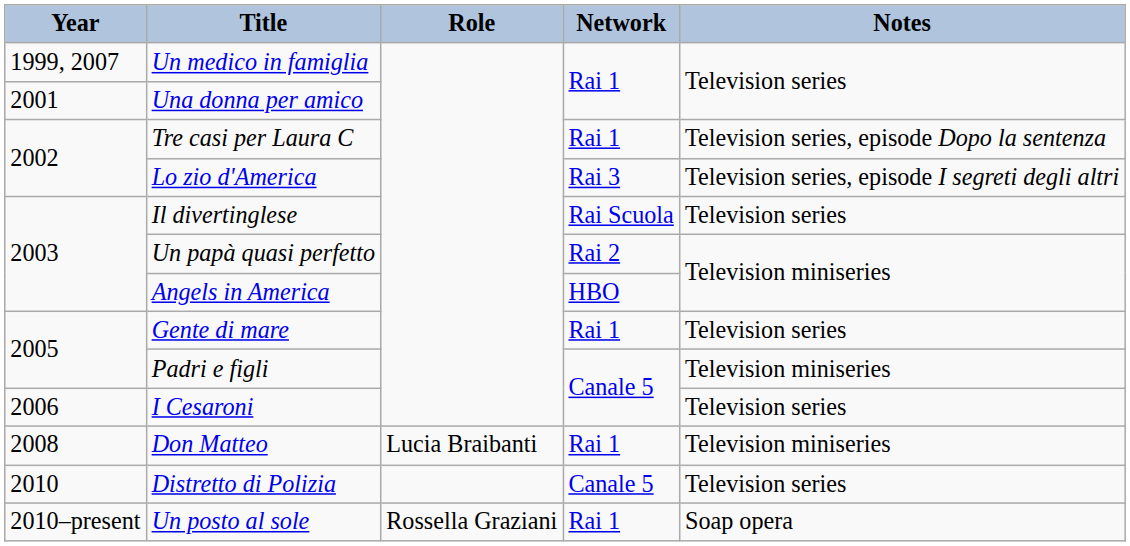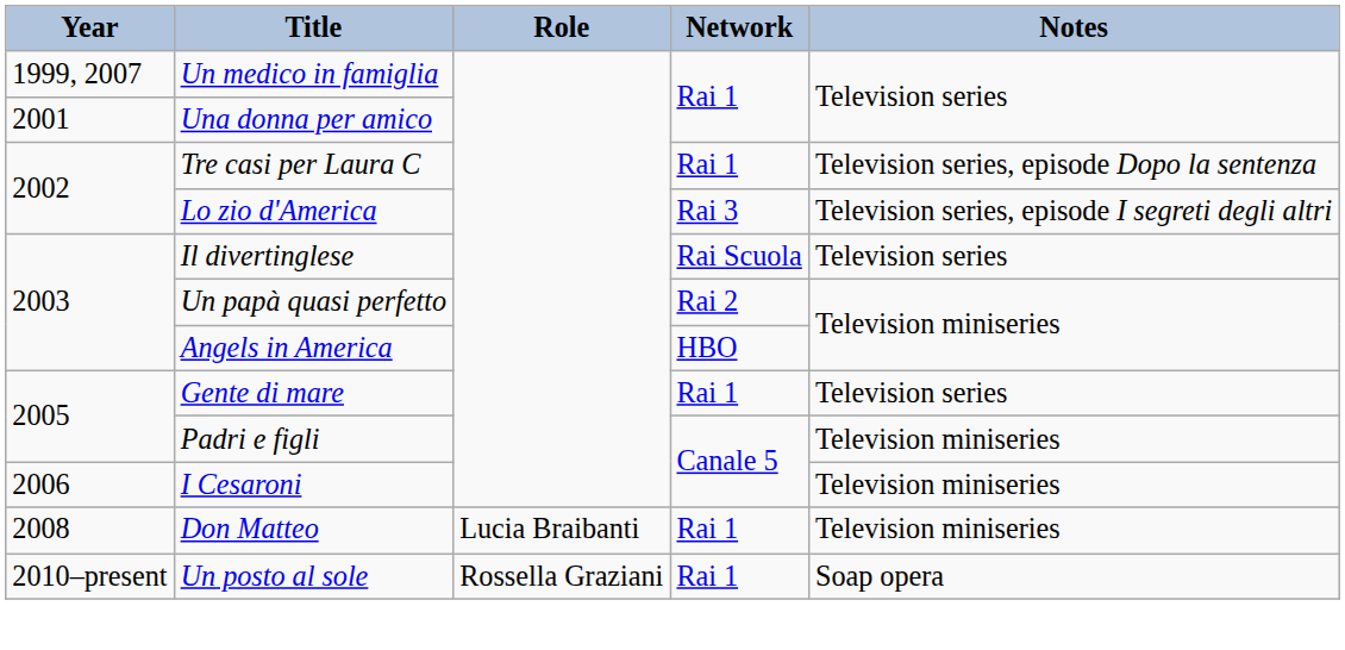 <table class="wikitable">
 <tr>
 <th style="background:#B0C4DE;">Year</th>
 <th style="background:#B0C4DE;">Title</th>
 <th style="background:#B0C4DE;">Role</th>
 <th style="background:#B0C4DE;">Network</th>
 <th style="background:#B0C4DE;">Notes</th>
 </tr>
 <tr>
 <td>1999, 2007</td>
 <td><em><a href='#'>Un medico in famiglia</a></em></td>
 <td rowspan="10"></td>
 <td rowspan="2"><a href='#'>Rai 1</a></td>
 <td rowspan="2">Television series</td>
 </tr>
 <tr>
 <td>2001</td>
 <td><em><a href='#'>Una donna per amico</a></em></td>
 </tr>
 <tr>
 <td rowspan="2">2002</td>
 <td><em>Tre casi per Laura C</em></td>
 <td><a href='#'>Rai 1</a></td>
 <td>Television series, episode <em>Dopo la sentenza</em></td>
 </tr>
 <tr>
 <td><em><a href='#'>Lo zio d'America</a></em></td>
 <td><a href='#'>Rai 3</a></td>
 <td>Television series, episode <em>I segreti degli altri</em></td>
 </tr>
 <tr>
 <td rowspan="3">2003</td>
 <td><em>Il divertinglese</em></td>
 <td><a href='#'>Rai Scuola</a></td>
 <td>Television series</td>
 </tr>
 <tr>
 <td><em>Un papà quasi perfetto</em></td>
 <td><a href='#'>Rai 2</a></td>
 <td rowspan="2">Television miniseries</td>
 </tr>
 <tr>
 <td><em><a href='#'>Angels in America</a></em></td>
 <td><a href='#'>HBO</a></td>
 </tr>
 <tr>
 <td rowspan="2">2005</td>
 <td><em><a href='#'>Gente di mare</a></em></td>
 <td><a href='#'>Rai 1</a></td>
 <td>Television series</td>
 </tr>
 <tr>
 <td><em>Padri e figli</em></td>
 <td rowspan="2"><a href='#'>Canale 5</a></td>
 <td>Television miniseries</td>
 </tr>
 <tr>
 <td>2006</td>
 <td><em><a href='#'>I Cesaroni</a></em></td>
-<td>Television series</td>
+<td>Television miniseries</td>
 </tr>
 <tr>
 <td>2008</td>
 <td><em><a href='#'>Don Matteo</a></em></td>
 <td>Lucia Braibanti</td>
 <td><a href='#'>Rai 1</a></td>
 <td>Television miniseries</td>
 </tr>
 <tr>
-<td>2010</td>
-<td><em><a href='#'>Distretto di Polizia</a></em></td>
-<td></td>
-<td><a href='#'>Canale 5</a></td>
-<td>Television series</td>
-</tr>
-<tr>
 <td>2010–present</td>
 <td><em><a href='#'>Un posto al sole</a></em></td>
 <td>Rossella Graziani</td>
 <td><a href='#'>Rai 1</a></td>
 <td>Soap opera</td>
 </tr>
 </table>
